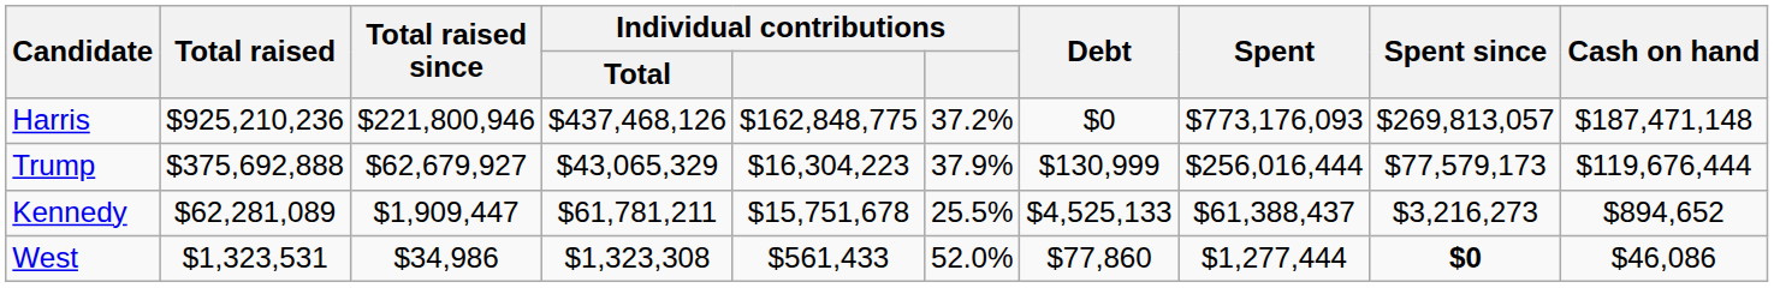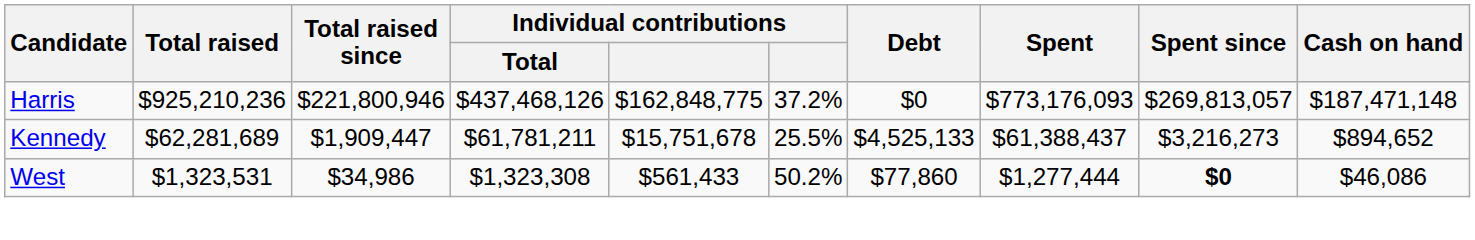 <table class="wikitable sortable" style="text-align:center;">
 <tr>
 <th scope="col" rowspan=2>Candidate</th>
 <th scope="col" data-sort-type=currency rowspan=2>Total raised</th>
 <th scope="col" data-sort-type=currency rowspan=2>Total raised<br>since </th>
 <th scope="col" colspan=3>Individual contributions</th>
 <th scope="col" data-sort-type=currency rowspan=2>Debt</th>
 <th scope="col" data-sort-type=currency rowspan=2>Spent</th>
 <th scope="col" data-sort-type=currency rowspan=2>Spent since<br></th>
 <th scope="col" data-sort-type=currency rowspan=2>Cash on hand</th>
 </tr>
 <tr>
 <th scope="col" data-sort-type=currency>Total</th>
 <th scope="col" data-sort-type=currency></th>
 <th scope="col" data-sort-type=number></th>
 </tr>
 <tr>
 <td style="text-align: left;"><a href='#'>Harris</a></td>
 <td>$925,210,236</td>
 <td>$221,800,946</td>
 <td>$437,468,126</td>
 <td>$162,848,775</td>
 <td>37.2%</td>
 <td>$0</td>
 <td>$773,176,093</td>
 <td>$269,813,057</td>
 <td>$187,471,148</td>
 </tr>
 <tr>
-<td style="text-align: left;"><a href='#'>Trump</a></td>
-<td>$375,692,888</td>
-<td>$62,679,927</td>
-<td>$43,065,329</td>
-<td>$16,304,223</td>
-<td>37.9%</td>
-<td>$130,999</td>
-<td>$256,016,444</td>
-<td>$77,579,173</td>
-<td>$119,676,444</td>
-</tr>
-<tr>
 <td style="text-align: left;"><a href='#'>Kennedy</a></td>
-<td>$62,281,089</td>
+<td>$62,281,689</td>
 <td>$1,909,447</td>
 <td>$61,781,211</td>
 <td>$15,751,678</td>
 <td>25.5%</td>
 <td>$4,525,133</td>
 <td>$61,388,437</td>
 <td>$3,216,273</td>
 <td>$894,652</td>
 </tr>
 <tr>
 <td style="text-align: left;"><a href='#'>West</a></td>
 <td>$1,323,531</td>
 <td>$34,986</td>
 <td>$1,323,308</td>
 <td>$561,433</td>
-<td>52.0%</td>
+<td>50.2%</td>
 <td>$77,860</td>
 <td>$1,277,444</td>
 <td><strong>$0</strong></td>
 <td>$46,086</td>
 </tr>
 </table>
